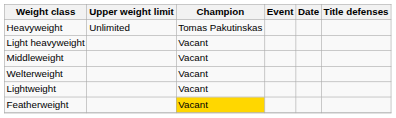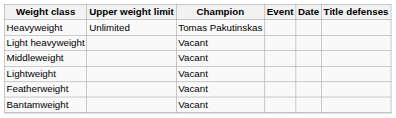 <table class="wikitable">
 <tr>
 <th>Weight class</th>
 <th>Upper weight limit</th>
 <th>Champion</th>
 <th>Event</th>
 <th>Date</th>
 <th>Title defenses</th>
 </tr>
 <tr>
 <td>Heavyweight</td>
 <td>Unlimited</td>
 <td> Tomas Pakutinskas</td>
 <td></td>
 <td></td>
 <td></td>
 </tr>
 <tr>
 <td>Light heavyweight</td>
 <td></td>
 <td>Vacant</td>
 <td></td>
 <td></td>
 <td></td>
 </tr>
 <tr>
 <td>Middleweight</td>
 <td></td>
 <td>Vacant</td>
 <td></td>
 <td></td>
 <td></td>
 </tr>
 <tr>
-<td>Welterweight</td>
-<td></td>
-<td>Vacant</td>
-<td></td>
-<td></td>
-<td></td>
-</tr>
-<tr>
 <td>Lightweight</td>
 <td></td>
 <td>Vacant</td>
 <td></td>
 <td></td>
 <td></td>
 </tr>
 <tr>
 <td>Featherweight</td>
 <td></td>
-<td style="background: gold;">Vacant</td>
+<td>Vacant</td>
+<td></td>
+<td></td>
+<td></td>
+</tr>
+<tr>
+<td>Bantamweight</td>
+<td></td>
+<td>Vacant</td>
 <td></td>
 <td></td>
 <td></td>
 </tr>
 <tr>
 </tr>
 </table>
